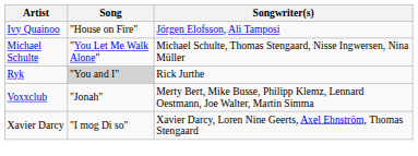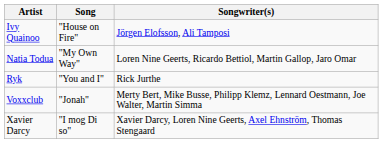 <table class="sortable wikitable" style="margin: 1em auto 1em auto">
 <tr>
 <th>Artist</th>
 <th>Song</th>
 <th>Songwriter(s)</th>
 </tr>
 <tr>
 <td><a href='#'>Ivy Quainoo</a></td>
 <td>"House on Fire"</td>
 <td><a href='#'>Jörgen Elofsson</a>, <a href='#'>Ali Tamposi</a></td>
 </tr>
 <tr>
-<td><a href='#'>Michael Schulte</a></td>
-<td>"<a href='#'>You Let Me Walk Alone</a>"</td>
-<td>Michael Schulte, Thomas Stengaard, Nisse Ingwersen, Nina Müller</td>
+<td><a href='#'>Natia Todua</a></td>
+<td>"My Own Way"</td>
+<td>Loren Nine Geerts, Ricardo Bettiol, Martin Gallop, Jaro Omar</td>
 </tr>
 <tr>
 <td><a href='#'>Ryk</a></td>
-<td style="background: lightgrey;">"You and I"</td>
+<td>"You and I"</td>
 <td>Rick Jurthe</td>
 </tr>
 <tr>
 <td><a href='#'>Voxxclub</a></td>
 <td>"Jonah"</td>
 <td>Merty Bert, Mike Busse, Philipp Klemz, Lennard Oestmann, Joe Walter, Martin Simma</td>
 </tr>
 <tr>
 <td>Xavier Darcy</td>
 <td>"I mog Di so"</td>
 <td>Xavier Darcy, Loren Nine Geerts, <a href='#'>Axel Ehnström</a>, Thomas Stengaard</td>
 </tr>
 </table>
